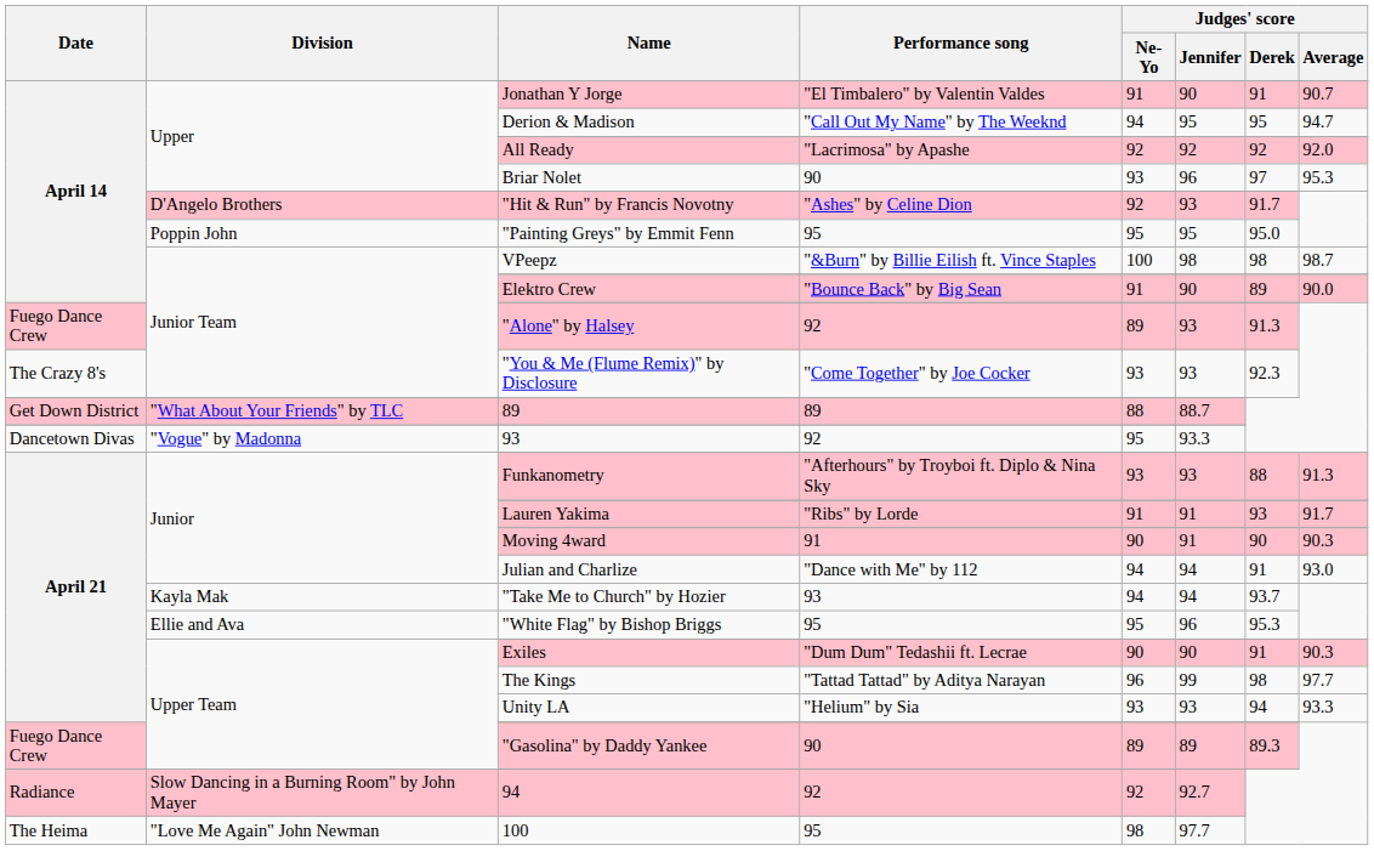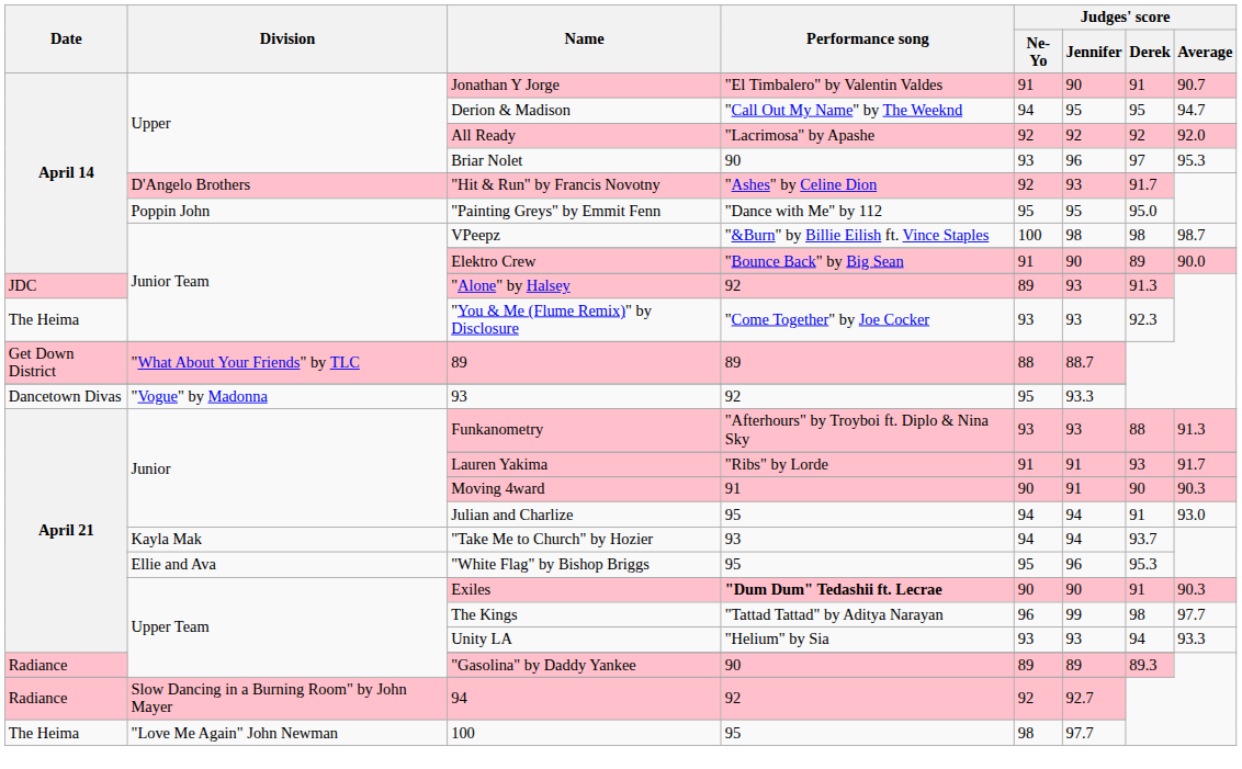 <table class="wikitable sortable">
 <tr>
 <th rowspan="2">Date</th>
 <th rowspan="2">Division</th>
 <th rowspan="2">Name</th>
 <th rowspan="2">Performance song</th>
 <th colspan="4">Judges' score</th>
 </tr>
 <tr>
 <th>Ne-Yo</th>
 <th>Jennifer</th>
 <th>Derek</th>
 <th>Average</th>
 </tr>
 <tr>
 <th rowspan="13">April 14</th>
 <td rowspan="7">Upper</td>
 </tr>
 <tr style="background:pink;">
 <td>Jonathan Y Jorge</td>
 <td>"El Timbalero" by Valentin Valdes</td>
 <td>91</td>
 <td>90</td>
 <td>91</td>
 <td>90.7</td>
 </tr>
 <tr>
 <td>Derion & Madison</td>
 <td>"<a href='#'>Call Out My Name</a>" by <a href='#'>The Weeknd</a></td>
 <td>94</td>
 <td>95</td>
 <td>95</td>
 <td>94.7</td>
 </tr>
 <tr>
 </tr>
 <tr style="background:pink;">
 <td>All Ready</td>
 <td>"Lacrimosa" by Apashe</td>
 <td>92</td>
 <td>92</td>
 <td>92</td>
 <td>92.0</td>
 </tr>
 <tr>
 <td>Briar Nolet</td>
 <td>90</td>
 <td>93</td>
 <td>96</td>
 <td>97</td>
 <td>95.3</td>
 </tr>
 <tr>
 </tr>
 <tr style="background:pink;">
 <td>D'Angelo Brothers</td>
 <td>"Hit & Run" by Francis Novotny</td>
 <td>"<a href='#'>Ashes</a>" by <a href='#'>Celine Dion</a></td>
 <td>92</td>
 <td>93</td>
 <td>91.7</td>
 </tr>
 <tr>
 <td>Poppin John</td>
 <td>"Painting Greys" by Emmit Fenn</td>
-<td>95</td>
+<td>"Dance with Me" by 112</td>
 <td>95</td>
 <td>95</td>
 <td>95.0</td>
 </tr>
 <tr>
 <td rowspan="6">Junior Team</td>
 <td>VPeepz</td>
 <td>"<a href='#'>&Burn</a>" by <a href='#'>Billie Eilish</a> ft. <a href='#'>Vince Staples</a></td>
 <td>100</td>
 <td>98</td>
 <td>98</td>
 <td>98.7</td>
 </tr>
 <tr>
 </tr>
 <tr style="background:pink;">
 <td>Elektro Crew</td>
 <td>"<a href='#'>Bounce Back</a>" by <a href='#'>Big Sean</a></td>
 <td>91</td>
 <td>90</td>
 <td>89</td>
 <td>90.0</td>
 </tr>
 <tr>
 </tr>
 <tr style="background:pink;">
-<td>Fuego Dance Crew</td>
+<td>JDC</td>
 <td>"<a href='#'>Alone</a>" by <a href='#'>Halsey</a></td>
 <td>92</td>
 <td>89</td>
 <td>93</td>
 <td>91.3</td>
 </tr>
 <tr>
-<td>The Crazy 8's</td>
+<td>The Heima</td>
 <td>"<a href='#'>You & Me (Flume Remix)</a>" by <a href='#'>Disclosure</a></td>
 <td>"<a href='#'>Come Together</a>" by <a href='#'>Joe Cocker</a></td>
 <td>93</td>
 <td>93</td>
 <td>92.3</td>
 </tr>
 <tr>
 </tr>
 <tr style="background:pink;">
 <td>Get Down District</td>
 <td>"<a href='#'>What About Your Friends</a>" by <a href='#'>TLC</a></td>
 <td>89</td>
 <td>89</td>
 <td>88</td>
 <td>88.7</td>
 </tr>
 <tr>
 </tr>
 <tr>
 <td>Dancetown Divas</td>
 <td>"<a href='#'>Vogue</a>" by <a href='#'>Madonna</a></td>
 <td>93</td>
 <td>92</td>
 <td>95</td>
 <td>93.3</td>
 </tr>
 <tr>
 <th rowspan="14">April 21</th>
 <td rowspan="7">Junior</td>
 </tr>
 <tr style="background:pink;">
 <td>Funkanometry</td>
 <td>"Afterhours" by Troyboi ft. Diplo & Nina Sky</td>
 <td>93</td>
 <td>93</td>
 <td>88</td>
 <td>91.3</td>
 </tr>
 <tr>
 </tr>
 <tr style="background:pink;">
 <td>Lauren Yakima</td>
 <td>"Ribs" by Lorde</td>
 <td>91</td>
 <td>91</td>
 <td>93</td>
 <td>91.7</td>
 </tr>
 <tr>
 </tr>
 <tr style="background:pink;">
 <td>Moving 4ward</td>
 <td>91</td>
 <td>90</td>
 <td>91</td>
 <td>90</td>
 <td>90.3</td>
 </tr>
 <tr>
 <td>Julian and Charlize</td>
-<td>"Dance with Me" by 112</td>
+<td>95</td>
 <td>94</td>
 <td>94</td>
 <td>91</td>
 <td>93.0</td>
 </tr>
 <tr>
 <td>Kayla Mak</td>
 <td>"Take Me to Church" by Hozier</td>
 <td>93</td>
 <td>94</td>
 <td>94</td>
 <td>93.7</td>
 </tr>
 <tr>
 <td>Ellie and Ava</td>
 <td>"White Flag" by Bishop Briggs</td>
 <td>95</td>
 <td>95</td>
 <td>96</td>
 <td>95.3</td>
 </tr>
 <tr>
 <td rowspan="7">Upper Team</td>
 </tr>
 <tr style="background:pink;">
 <td>Exiles</td>
-<td>"Dum Dum" Tedashii ft. Lecrae</td>
+<td><strong>"Dum Dum" Tedashii ft. Lecrae</strong></td>
 <td>90</td>
 <td>90</td>
 <td>91</td>
 <td>90.3</td>
 </tr>
 <tr>
 <td>The Kings</td>
 <td>"Tattad Tattad" by Aditya Narayan</td>
 <td>96</td>
 <td>99</td>
 <td>98</td>
 <td>97.7</td>
 </tr>
 <tr>
 <td>Unity LA</td>
 <td>"Helium" by Sia</td>
 <td>93</td>
 <td>93</td>
 <td>94</td>
 <td>93.3</td>
 </tr>
 <tr>
 </tr>
 <tr style="background:pink;">
-<td>Fuego Dance Crew</td>
+<td>Radiance</td>
 <td>"Gasolina" by Daddy Yankee</td>
 <td>90</td>
 <td>89</td>
 <td>89</td>
 <td>89.3</td>
 </tr>
 <tr>
 </tr>
 <tr style="background:pink;">
 <td>Radiance</td>
 <td>Slow Dancing in a Burning Room" by John Mayer</td>
 <td>94</td>
 <td>92</td>
 <td>92</td>
 <td>92.7</td>
 </tr>
 <tr>
 <td>The Heima</td>
 <td>"Love Me Again" John Newman</td>
 <td>100</td>
 <td>95</td>
 <td>98</td>
 <td>97.7</td>
 </tr>
 </table>
